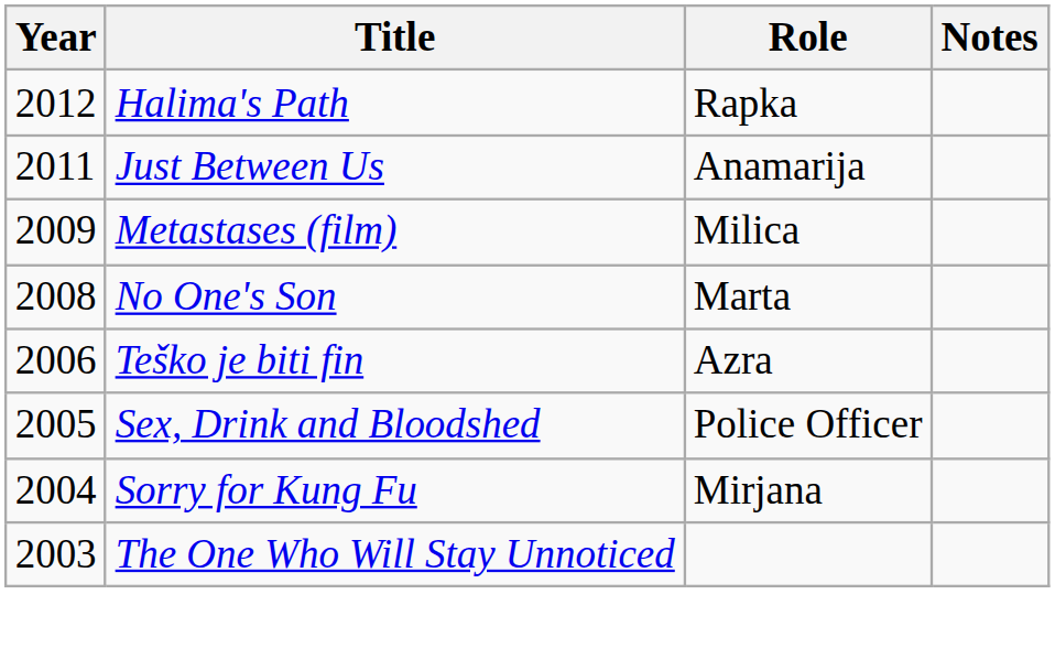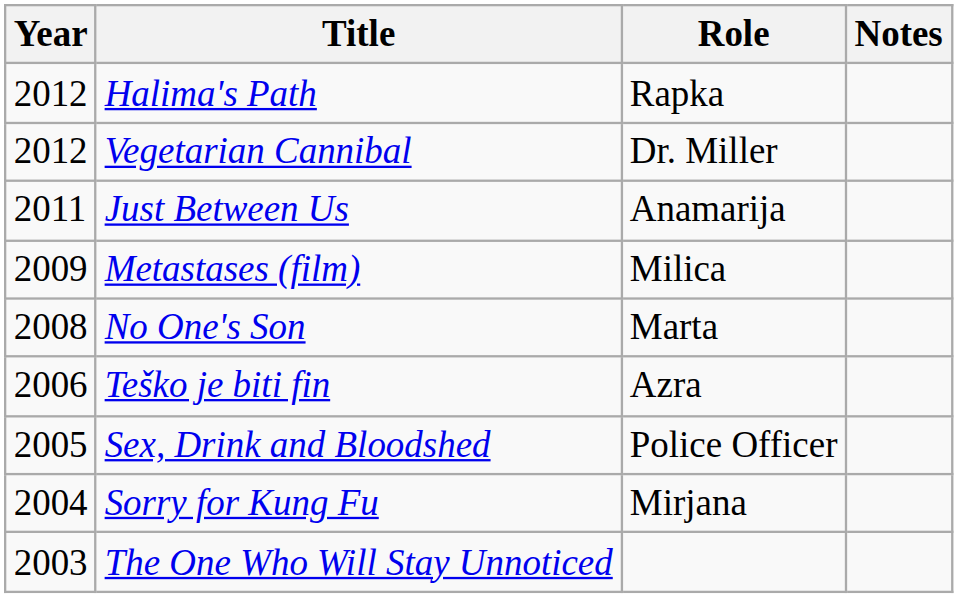 <table class="wikitable sortable">
 <tr>
 <th>Year</th>
 <th>Title</th>
 <th>Role</th>
 <th class="unsortable">Notes</th>
 </tr>
 <tr>
 <td>2012</td>
 <td><em><a href='#'>Halima's Path</a></em></td>
 <td>Rapka</td>
+<td></td>
+</tr>
+<tr>
+<td>2012</td>
+<td><em><a href='#'>Vegetarian Cannibal</a></em></td>
+<td>Dr. Miller</td>
 <td></td>
 </tr>
 <tr>
 <td>2011</td>
 <td><em><a href='#'>Just Between Us</a></em></td>
 <td>Anamarija</td>
 <td></td>
 </tr>
 <tr>
 <td>2009</td>
 <td><em><a href='#'>Metastases (film)</a></em></td>
 <td>Milica</td>
 <td></td>
 </tr>
 <tr>
 <td>2008</td>
 <td><em><a href='#'>No One's Son</a></em></td>
 <td>Marta</td>
 <td></td>
 </tr>
 <tr>
 <td>2006</td>
 <td><em><a href='#'>Teško je biti fin</a></em></td>
 <td>Azra</td>
 <td></td>
 </tr>
 <tr>
 <td>2005</td>
 <td><em><a href='#'>Sex, Drink and Bloodshed</a></em></td>
 <td>Police Officer</td>
 <td></td>
 </tr>
 <tr>
 <td>2004</td>
 <td><em><a href='#'>Sorry for Kung Fu</a></em></td>
 <td>Mirjana</td>
 <td></td>
 </tr>
 <tr>
 <td>2003</td>
 <td><em><a href='#'>The One Who Will Stay Unnoticed</a></em></td>
 <td></td>
 <td></td>
 </tr>
 </table>
